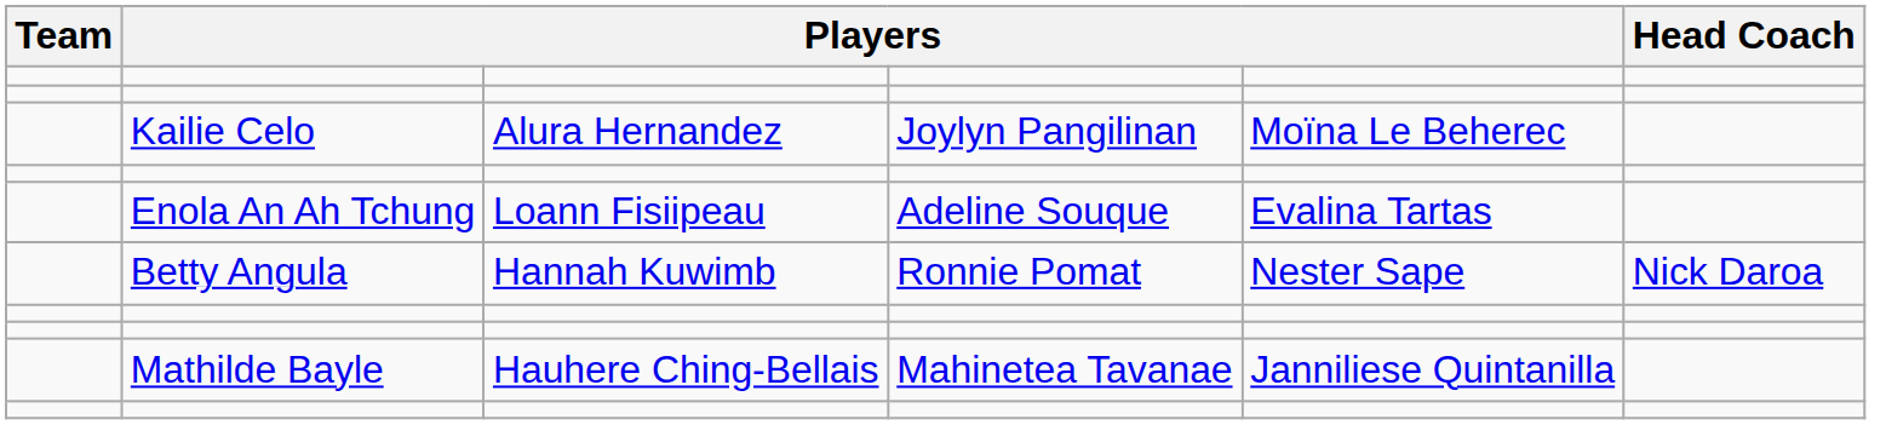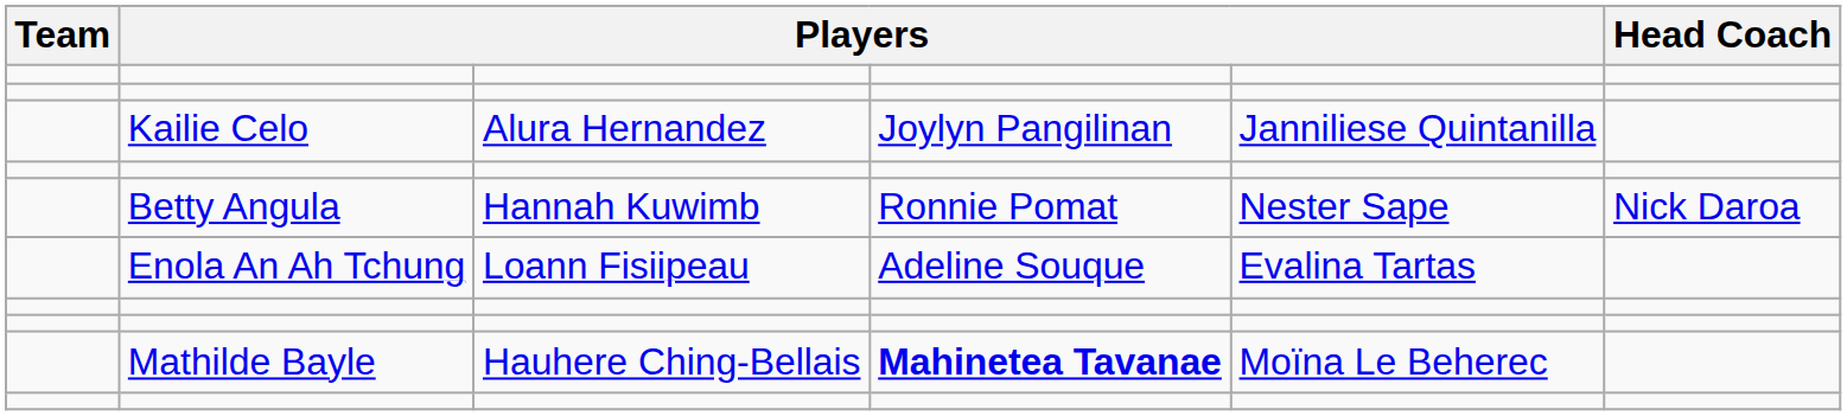 <table class="wikitable sortable">
 <tr>
 <th>Team</th>
 <th colspan=4>Players</th>
 <th 1>Head Coach</th>
 </tr>
 <tr>
 <td></td>
 <td></td>
 <td></td>
 <td></td>
 <td></td>
 <td></td>
 </tr>
 <tr>
 <td></td>
 <td></td>
 <td></td>
 <td></td>
 <td></td>
 <td></td>
 </tr>
 <tr>
 <td></td>
 <td><a href='#'>Kailie Celo</a></td>
 <td><a href='#'>Alura Hernandez</a></td>
 <td><a href='#'>Joylyn Pangilinan</a></td>
-<td><a href='#'>Moïna Le Beherec</a></td>
+<td><a href='#'>Janniliese Quintanilla</a></td>
 <td></td>
 </tr>
 <tr>
 <td></td>
 <td></td>
 <td></td>
 <td></td>
 <td></td>
 <td></td>
 </tr>
 <tr>
 <td></td>
+<td><a href='#'>Betty Angula</a></td>
+<td><a href='#'>Hannah Kuwimb</a></td>
+<td><a href='#'>Ronnie Pomat</a></td>
+<td><a href='#'>Nester Sape</a></td>
+<td><a href='#'>Nick Daroa</a></td>
+</tr>
+<tr>
+<td></td>
 <td><a href='#'>Enola An Ah Tchung</a></td>
 <td><a href='#'>Loann Fisiipeau</a></td>
 <td><a href='#'>Adeline Souque</a></td>
 <td><a href='#'>Evalina Tartas</a></td>
 <td></td>
-</tr>
-<tr>
-<td></td>
-<td><a href='#'>Betty Angula</a></td>
-<td><a href='#'>Hannah Kuwimb</a></td>
-<td><a href='#'>Ronnie Pomat</a></td>
-<td><a href='#'>Nester Sape</a></td>
-<td><a href='#'>Nick Daroa</a></td>
 </tr>
 <tr>
 <td></td>
 <td></td>
 <td></td>
 <td></td>
 <td></td>
 <td></td>
 </tr>
 <tr>
 <td></td>
 <td></td>
 <td></td>
 <td></td>
 <td></td>
 <td></td>
 </tr>
 <tr>
 <td></td>
 <td><a href='#'>Mathilde Bayle</a></td>
 <td><a href='#'>Hauhere Ching-Bellais</a></td>
-<td><a href='#'>Mahinetea Tavanae</a></td>
-<td><a href='#'>Janniliese Quintanilla</a></td>
+<td><strong><a href='#'>Mahinetea Tavanae</a></strong></td>
+<td><a href='#'>Moïna Le Beherec</a></td>
 <td></td>
 </tr>
 <tr>
 <td></td>
 <td></td>
 <td></td>
 <td></td>
 <td></td>
 <td></td>
 </tr>
 </table>
